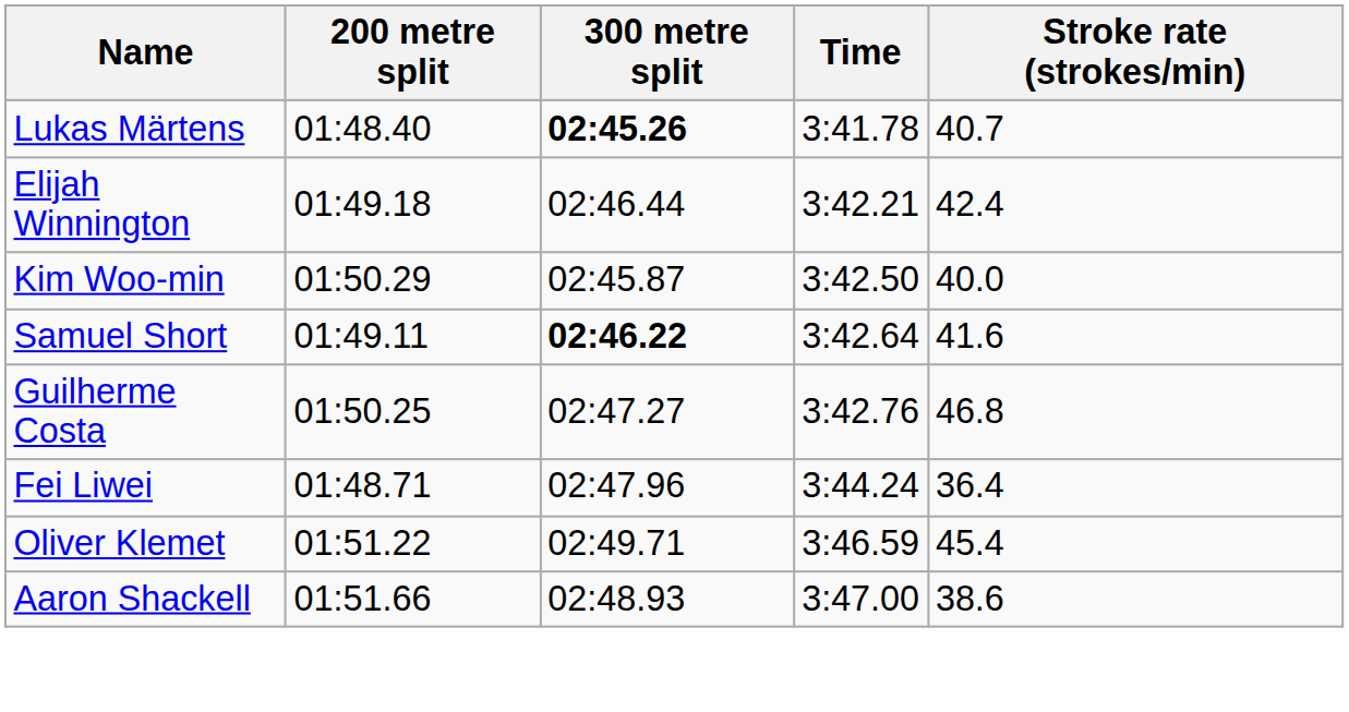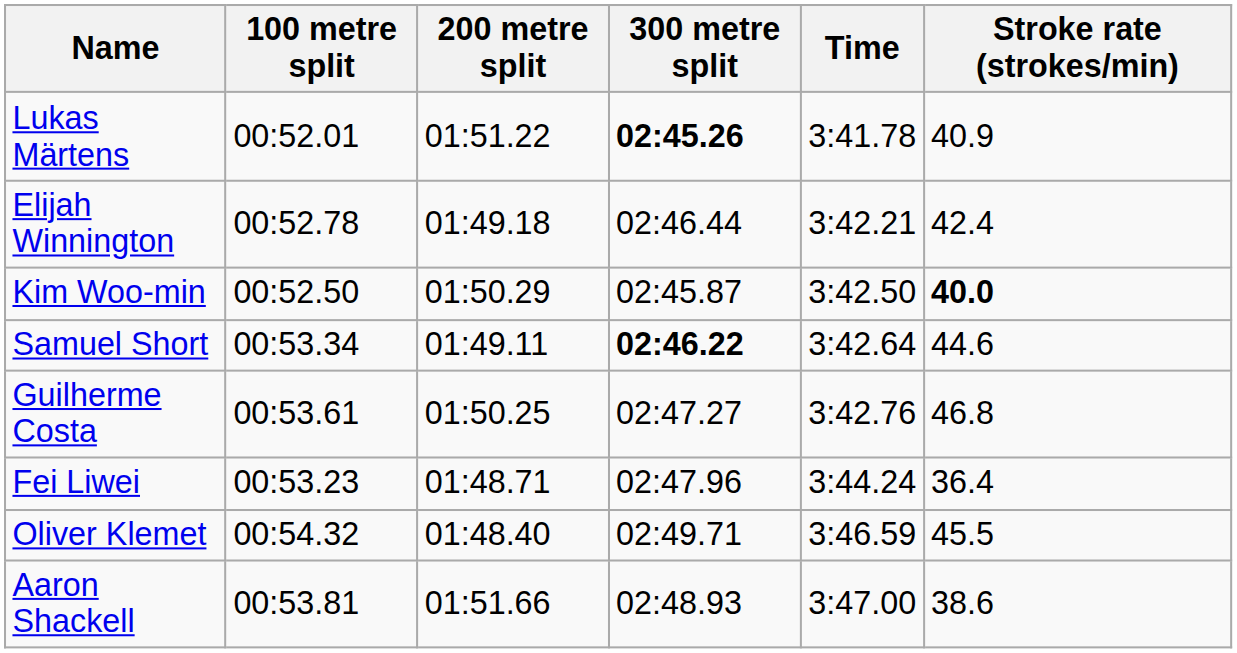 <table class="wikitable sortable mw-collapsible">
 <tr>
 <th scope="col">Name</th>
+<th scope="col">100 metre split</th>
 <th scope="col">200 metre split</th>
 <th scope="col">300 metre split</th>
 <th scope="col">Time</th>
 <th scope="col">Stroke rate (strokes/min)</th>
 </tr>
 <tr>
 <td><a href='#'>Lukas Märtens</a></td>
-<td>01:48.40</td>
+<td>00:52.01</td>
+<td>01:51.22</td>
 <td><strong>02:45.26</strong></td>
 <td>3:41.78</td>
-<td>40.7</td>
+<td>40.9</td>
 </tr>
 <tr>
 <td><a href='#'>Elijah Winnington</a></td>
+<td>00:52.78</td>
 <td>01:49.18</td>
 <td>02:46.44</td>
 <td>3:42.21</td>
 <td>42.4</td>
 </tr>
 <tr>
 <td><a href='#'>Kim Woo-min</a></td>
+<td>00:52.50</td>
 <td>01:50.29</td>
 <td>02:45.87</td>
 <td>3:42.50</td>
-<td>40.0</td>
+<td><strong>40.0</strong></td>
 </tr>
 <tr>
 <td><a href='#'>Samuel Short</a></td>
+<td>00:53.34</td>
 <td>01:49.11</td>
 <td><strong>02:46.22</strong></td>
 <td>3:42.64</td>
-<td>41.6</td>
+<td>44.6</td>
 </tr>
 <tr>
 <td><a href='#'>Guilherme Costa</a></td>
+<td>00:53.61</td>
 <td>01:50.25</td>
 <td>02:47.27</td>
 <td>3:42.76</td>
 <td>46.8</td>
 </tr>
 <tr>
 <td><a href='#'>Fei Liwei</a></td>
+<td>00:53.23</td>
 <td>01:48.71</td>
 <td>02:47.96</td>
 <td>3:44.24</td>
 <td>36.4</td>
 </tr>
 <tr>
 <td><a href='#'>Oliver Klemet</a></td>
-<td>01:51.22</td>
+<td>00:54.32</td>
+<td>01:48.40</td>
 <td>02:49.71</td>
 <td>3:46.59</td>
-<td>45.4</td>
+<td>45.5</td>
 </tr>
 <tr>
 <td><a href='#'>Aaron Shackell</a></td>
+<td>00:53.81</td>
 <td>01:51.66</td>
 <td>02:48.93</td>
 <td>3:47.00</td>
 <td>38.6</td>
 </tr>
 </table>
